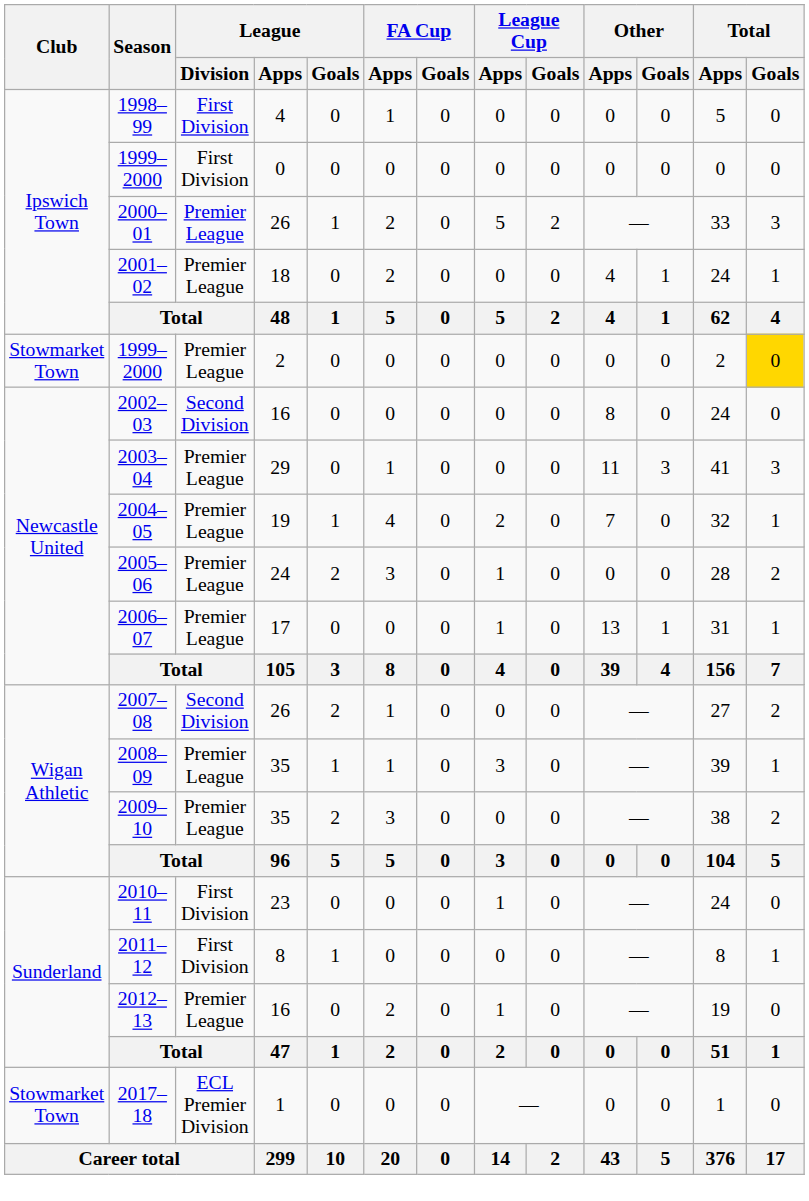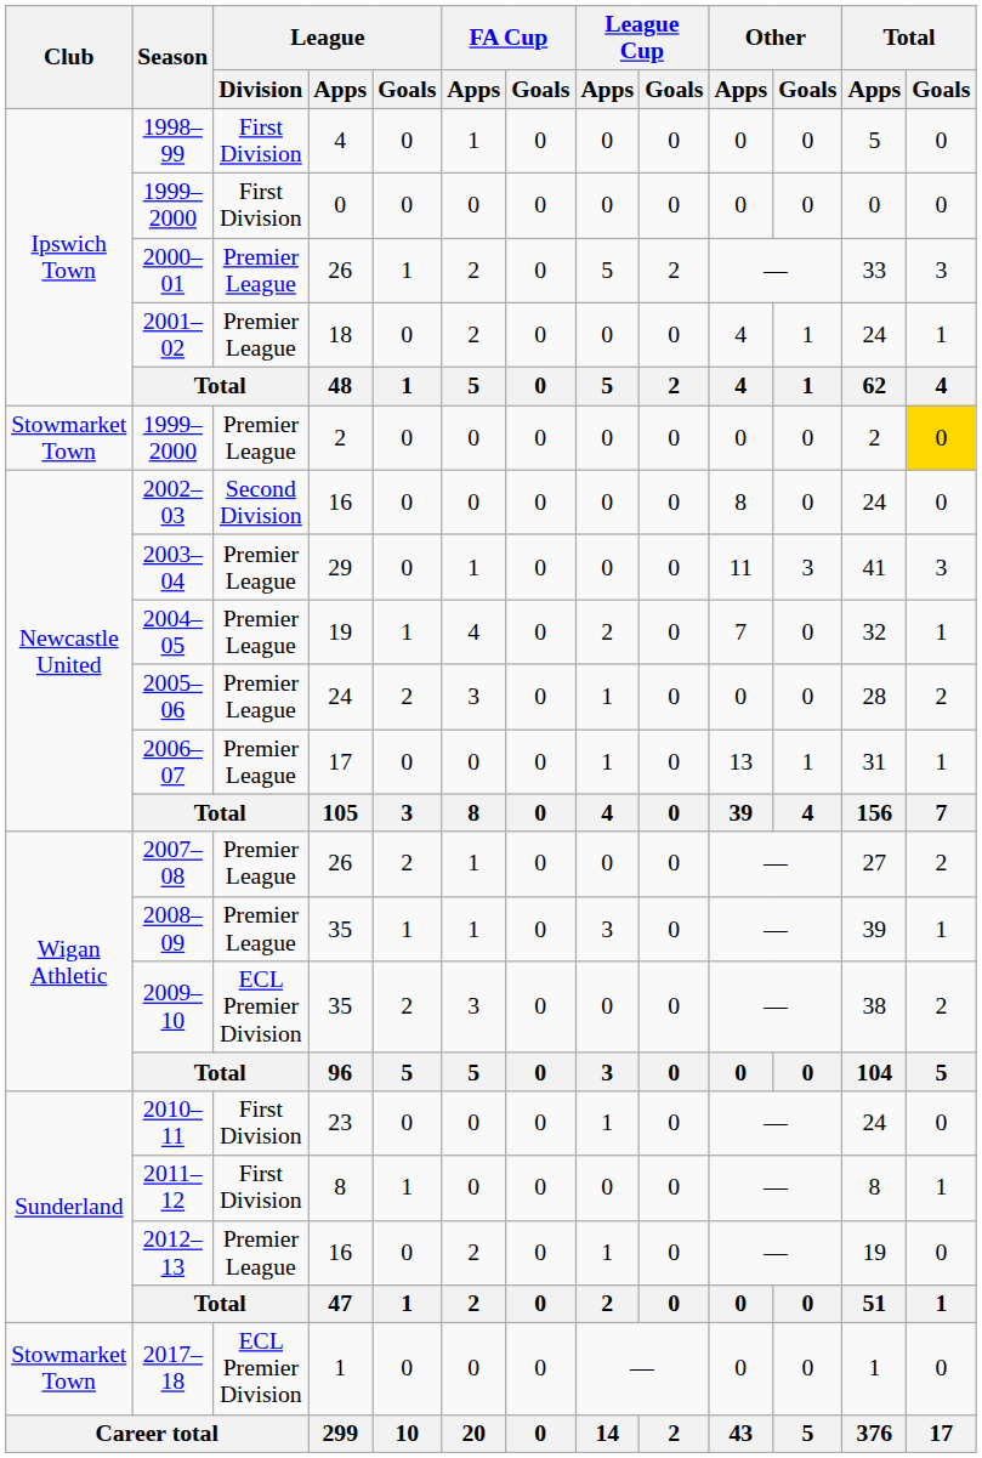 <table class="wikitable" style="text-align:center">
 <tr>
 <th rowspan="2">Club</th>
 <th rowspan="2">Season</th>
 <th colspan="3">League</th>
 <th colspan="2"><a href='#'>FA Cup</a></th>
 <th colspan="2"><a href='#'>League Cup</a></th>
 <th colspan="2">Other</th>
 <th colspan="2">Total</th>
 </tr>
 <tr>
 <th>Division</th>
 <th>Apps</th>
 <th>Goals</th>
 <th>Apps</th>
 <th>Goals</th>
 <th>Apps</th>
 <th>Goals</th>
 <th>Apps</th>
 <th>Goals</th>
 <th>Apps</th>
 <th>Goals</th>
 </tr>
 <tr>
 <td rowspan="5"><a href='#'>Ipswich Town</a></td>
 <td><a href='#'>1998–99</a></td>
 <td><a href='#'>First Division</a></td>
 <td>4</td>
 <td>0</td>
 <td>1</td>
 <td>0</td>
 <td>0</td>
 <td>0</td>
 <td>0</td>
 <td>0</td>
 <td>5</td>
 <td>0</td>
 </tr>
 <tr>
 <td><a href='#'>1999–2000</a></td>
 <td>First Division</td>
 <td>0</td>
 <td>0</td>
 <td>0</td>
 <td>0</td>
 <td>0</td>
 <td>0</td>
 <td>0</td>
 <td>0</td>
 <td>0</td>
 <td>0</td>
 </tr>
 <tr>
 <td><a href='#'>2000–01</a></td>
 <td><a href='#'>Premier League</a></td>
 <td>26</td>
 <td>1</td>
 <td>2</td>
 <td>0</td>
 <td>5</td>
 <td>2</td>
 <td colspan="2">―</td>
 <td>33</td>
 <td>3</td>
 </tr>
 <tr>
 <td><a href='#'>2001–02</a></td>
 <td>Premier League</td>
 <td>18</td>
 <td>0</td>
 <td>2</td>
 <td>0</td>
 <td>0</td>
 <td>0</td>
 <td>4</td>
 <td>1</td>
 <td>24</td>
 <td>1</td>
 </tr>
 <tr>
 <th colspan="2">Total</th>
 <th>48</th>
 <th>1</th>
 <th>5</th>
 <th>0</th>
 <th>5</th>
 <th>2</th>
 <th>4</th>
 <th>1</th>
 <th>62</th>
 <th>4</th>
 </tr>
 <tr>
 <td><a href='#'>Stowmarket Town</a></td>
 <td><a href='#'>1999–2000</a></td>
 <td>Premier League</td>
 <td>2</td>
 <td>0</td>
 <td>0</td>
 <td>0</td>
 <td>0</td>
 <td>0</td>
 <td>0</td>
 <td>0</td>
 <td>2</td>
 <td style="background: gold;">0</td>
 </tr>
 <tr>
 <td rowspan="6"><a href='#'>Newcastle United</a></td>
 <td><a href='#'>2002–03</a></td>
 <td><a href='#'>Second Division</a></td>
 <td>16</td>
 <td>0</td>
 <td>0</td>
 <td>0</td>
 <td>0</td>
 <td>0</td>
 <td>8</td>
 <td>0</td>
 <td>24</td>
 <td>0</td>
 </tr>
 <tr>
 <td><a href='#'>2003–04</a></td>
 <td>Premier League</td>
 <td>29</td>
 <td>0</td>
 <td>1</td>
 <td>0</td>
 <td>0</td>
 <td>0</td>
 <td>11</td>
 <td>3</td>
 <td>41</td>
 <td>3</td>
 </tr>
 <tr>
 <td><a href='#'>2004–05</a></td>
 <td>Premier League</td>
 <td>19</td>
 <td>1</td>
 <td>4</td>
 <td>0</td>
 <td>2</td>
 <td>0</td>
 <td>7</td>
 <td>0</td>
 <td>32</td>
 <td>1</td>
 </tr>
 <tr>
 <td><a href='#'>2005–06</a></td>
 <td>Premier League</td>
 <td>24</td>
 <td>2</td>
 <td>3</td>
 <td>0</td>
 <td>1</td>
 <td>0</td>
 <td>0</td>
 <td>0</td>
 <td>28</td>
 <td>2</td>
 </tr>
 <tr>
 <td><a href='#'>2006–07</a></td>
 <td>Premier League</td>
 <td>17</td>
 <td>0</td>
 <td>0</td>
 <td>0</td>
 <td>1</td>
 <td>0</td>
 <td>13</td>
 <td>1</td>
 <td>31</td>
 <td>1</td>
 </tr>
 <tr>
 <th colspan="2">Total</th>
 <th>105</th>
 <th>3</th>
 <th>8</th>
 <th>0</th>
 <th>4</th>
 <th>0</th>
 <th>39</th>
 <th>4</th>
 <th>156</th>
 <th>7</th>
 </tr>
 <tr>
 <td rowspan="4"><a href='#'>Wigan Athletic</a></td>
 <td><a href='#'>2007–08</a></td>
-<td><a href='#'>Second Division</a></td>
+<td>Premier League</td>
 <td>26</td>
 <td>2</td>
 <td>1</td>
 <td>0</td>
 <td>0</td>
 <td>0</td>
 <td colspan="2">―</td>
 <td>27</td>
 <td>2</td>
 </tr>
 <tr>
 <td><a href='#'>2008–09</a></td>
 <td>Premier League</td>
 <td>35</td>
 <td>1</td>
 <td>1</td>
 <td>0</td>
 <td>3</td>
 <td>0</td>
 <td colspan="2">―</td>
 <td>39</td>
 <td>1</td>
 </tr>
 <tr>
 <td><a href='#'>2009–10</a></td>
-<td>Premier League</td>
+<td><a href='#'>ECL</a> Premier Division</td>
 <td>35</td>
 <td>2</td>
 <td>3</td>
 <td>0</td>
 <td>0</td>
 <td>0</td>
 <td colspan="2">―</td>
 <td>38</td>
 <td>2</td>
 </tr>
 <tr>
 <th colspan="2">Total</th>
 <th>96</th>
 <th>5</th>
 <th>5</th>
 <th>0</th>
 <th>3</th>
 <th>0</th>
 <th>0</th>
 <th>0</th>
 <th>104</th>
 <th>5</th>
 </tr>
 <tr>
 <td rowspan="4"><a href='#'>Sunderland</a></td>
 <td><a href='#'>2010–11</a></td>
 <td>First Division</td>
 <td>23</td>
 <td>0</td>
 <td>0</td>
 <td>0</td>
 <td>1</td>
 <td>0</td>
 <td colspan="2">―</td>
 <td>24</td>
 <td>0</td>
 </tr>
 <tr>
 <td><a href='#'>2011–12</a></td>
 <td>First Division</td>
 <td>8</td>
 <td>1</td>
 <td>0</td>
 <td>0</td>
 <td>0</td>
 <td>0</td>
 <td colspan="2">―</td>
 <td>8</td>
 <td>1</td>
 </tr>
 <tr>
 <td><a href='#'>2012–13</a></td>
 <td>Premier League</td>
 <td>16</td>
 <td>0</td>
 <td>2</td>
 <td>0</td>
 <td>1</td>
 <td>0</td>
 <td colspan="2">―</td>
 <td>19</td>
 <td>0</td>
 </tr>
 <tr>
 <th colspan="2">Total</th>
 <th>47</th>
 <th>1</th>
 <th>2</th>
 <th>0</th>
 <th>2</th>
 <th>0</th>
 <th>0</th>
 <th>0</th>
 <th>51</th>
 <th>1</th>
 </tr>
 <tr>
 <td><a href='#'>Stowmarket Town</a></td>
 <td><a href='#'>2017–18</a></td>
 <td><a href='#'>ECL</a> Premier Division</td>
 <td>1</td>
 <td>0</td>
 <td>0</td>
 <td>0</td>
 <td colspan="2">―</td>
 <td>0</td>
 <td>0</td>
 <td>1</td>
 <td>0</td>
 </tr>
 <tr>
 <th colspan="3">Career total</th>
 <th>299</th>
 <th>10</th>
 <th>20</th>
 <th>0</th>
 <th>14</th>
 <th>2</th>
 <th>43</th>
 <th>5</th>
 <th>376</th>
 <th>17</th>
 </tr>
 </table>
